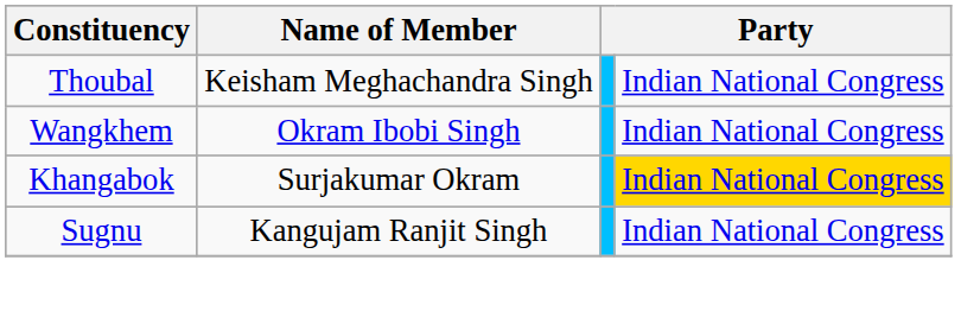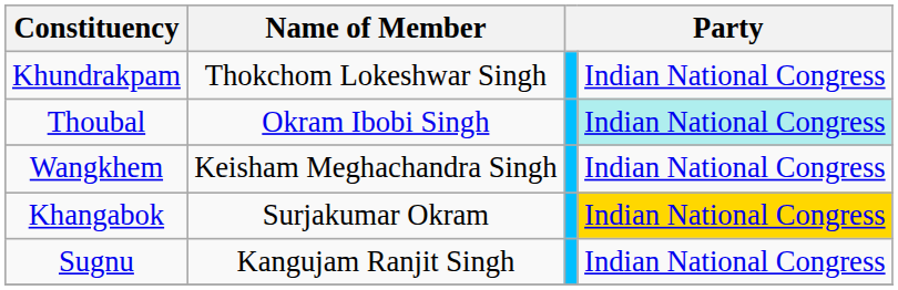 <table class="wikitable sortable" style="text-align:center;">
 <tr>
 <th>Constituency</th>
 <th scope="col">Name of Member</th>
 <th colspan="2">Party</th>
 </tr>
 <tr>
-<td><a href='#'>Thoubal</a></td>
-<td>Keisham Meghachandra Singh</td>
+<td><a href='#'>Khundrakpam</a></td>
+<td>Thokchom Lokeshwar Singh</td>
 <td bgcolor=#00BFFF></td>
 <td><a href='#'>Indian National Congress</a></td>
 </tr>
 <tr>
+<td><a href='#'>Thoubal</a></td>
+<td><a href='#'>Okram Ibobi Singh</a></td>
+<td bgcolor=#00BFFF></td>
+<td style="background: paleturquoise;"><a href='#'>Indian National Congress</a></td>
+</tr>
+<tr>
 <td><a href='#'>Wangkhem</a></td>
-<td><a href='#'>Okram Ibobi Singh</a></td>
+<td>Keisham Meghachandra Singh</td>
 <td bgcolor=#00BFFF></td>
 <td><a href='#'>Indian National Congress</a></td>
 </tr>
 <tr>
 <td><a href='#'>Khangabok</a></td>
 <td>Surjakumar Okram</td>
 <td bgcolor=#00BFFF></td>
 <td style="background: gold;"><a href='#'>Indian National Congress</a></td>
 </tr>
 <tr>
 <td><a href='#'>Sugnu</a></td>
 <td>Kangujam Ranjit Singh</td>
 <td bgcolor=#00BFFF></td>
 <td><a href='#'>Indian National Congress</a></td>
 </tr>
 <tr>
 </tr>
 </table>
